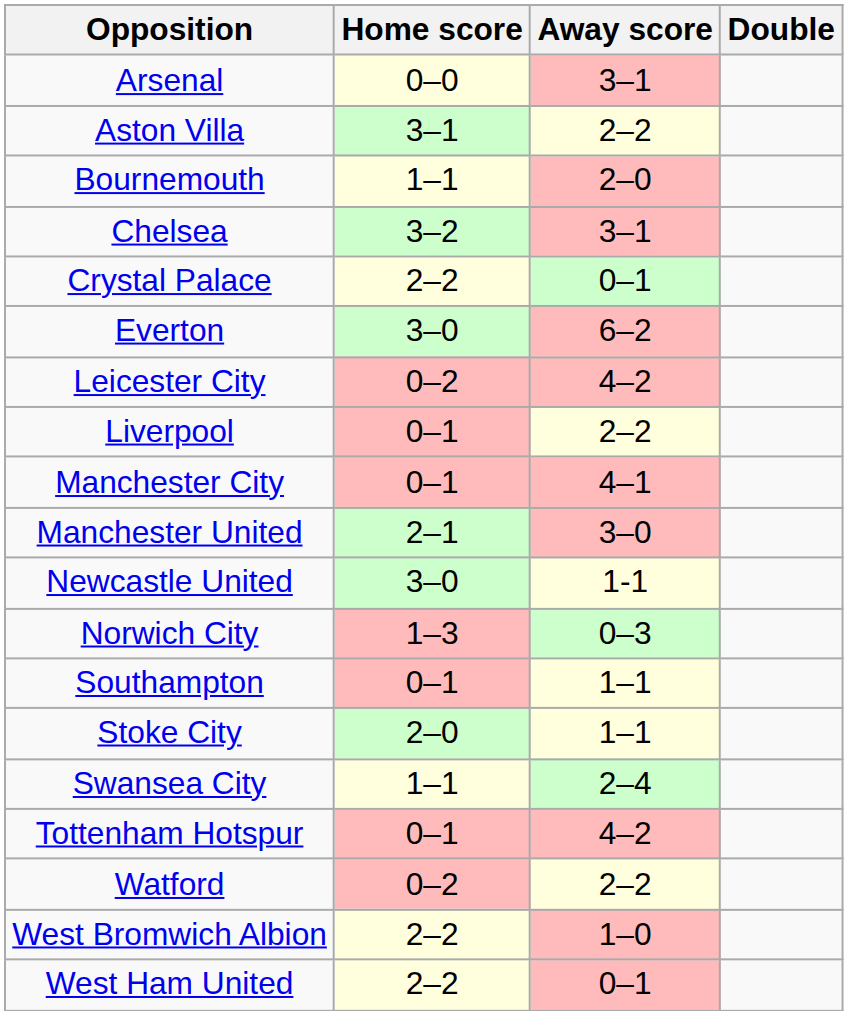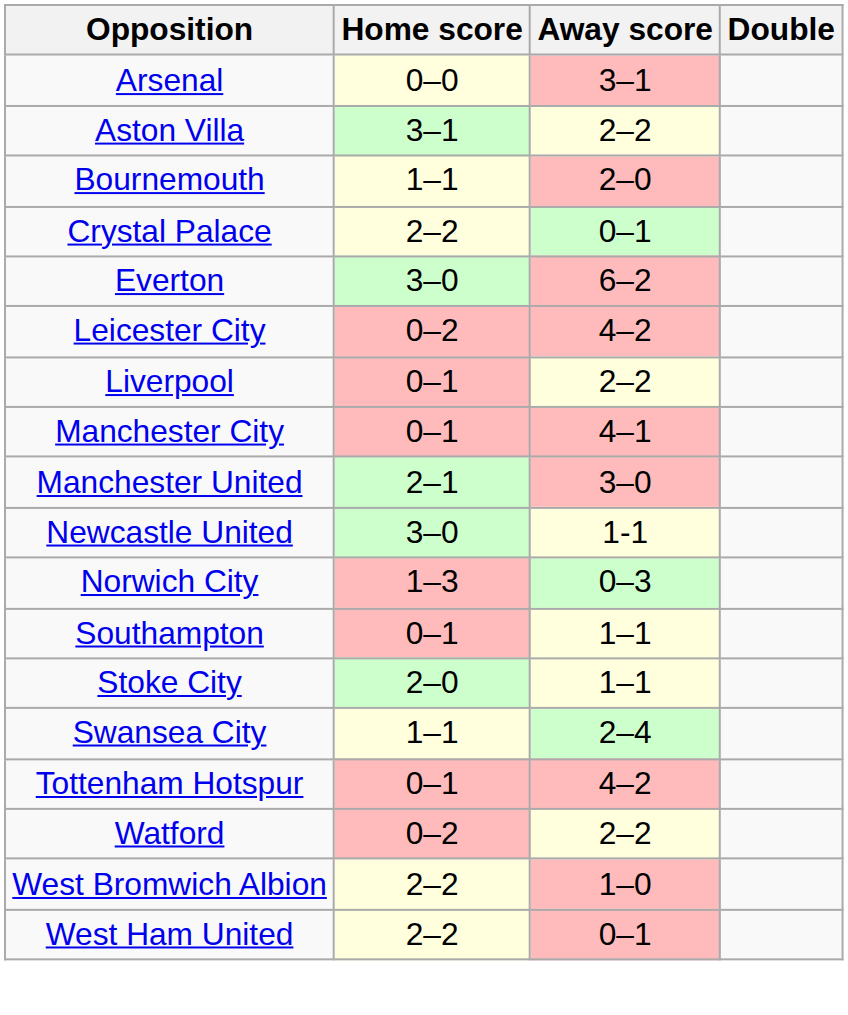 <table class="wikitable" style="text-align: center;">
 <tr>
 <th>Opposition</th>
 <th>Home score</th>
 <th>Away score</th>
 <th>Double</th>
 </tr>
 <tr>
 <td><a href='#'>Arsenal</a></td>
 <td style="background:#ffd;">0–0</td>
 <td style="background:#FFBBBB;">3–1</td>
 <td></td>
 </tr>
 <tr>
 <td><a href='#'>Aston Villa</a></td>
 <td style="background:#cfc;">3–1</td>
 <td style="background:#ffd;">2–2</td>
 <td></td>
 </tr>
 <tr>
 <td><a href='#'>Bournemouth</a></td>
 <td style="background:#ffd;">1–1</td>
 <td style="background:#FFBBBB;">2–0</td>
-<td></td>
-</tr>
-<tr>
-<td><a href='#'>Chelsea</a></td>
-<td style="background:#cfc;">3–2</td>
-<td style="background:#FFBBBB;">3–1</td>
 <td></td>
 </tr>
 <tr>
 <td><a href='#'>Crystal Palace</a></td>
 <td style="background:#ffd;">2–2</td>
 <td style="background:#cfc;">0–1</td>
 <td></td>
 </tr>
 <tr>
 <td><a href='#'>Everton</a></td>
 <td style="background:#cfc;">3–0</td>
 <td style="background:#FFBBBB;">6–2</td>
 <td></td>
 </tr>
 <tr>
 <td><a href='#'>Leicester City</a></td>
 <td style="background:#FFBBBB;">0–2</td>
 <td bgcolor=#FFBBBB>4–2</td>
 <td></td>
 </tr>
 <tr>
 <td><a href='#'>Liverpool</a></td>
 <td bgcolor=#FFBBBB>0–1</td>
 <td style="background:#ffd;">2–2</td>
 <td></td>
 </tr>
 <tr>
 <td><a href='#'>Manchester City</a></td>
 <td bgcolor=#FFBBBB>0–1</td>
 <td bgcolor=#FFBBBB>4–1</td>
 <td></td>
 </tr>
 <tr>
 <td><a href='#'>Manchester United</a></td>
 <td style="background:#cfc;">2–1</td>
 <td style="background:#FFBBBB;">3–0</td>
 <td></td>
 </tr>
 <tr>
 <td><a href='#'>Newcastle United</a></td>
 <td style="background:#cfc;">3–0</td>
 <td style="background:#ffd;">1-1</td>
 <td></td>
 </tr>
 <tr>
 <td><a href='#'>Norwich City</a></td>
 <td bgcolor=#FFBBBB>1–3</td>
 <td style="background:#cfc;">0–3</td>
 <td></td>
 </tr>
 <tr>
 <td><a href='#'>Southampton</a></td>
 <td style="background:#FFBBBB;">0–1</td>
 <td style="background:#ffd;">1–1</td>
 <td></td>
 </tr>
 <tr>
 <td><a href='#'>Stoke City</a></td>
 <td style="background:#cfc;">2–0</td>
 <td style="background:#ffd;">1–1</td>
 <td></td>
 </tr>
 <tr>
 <td><a href='#'>Swansea City</a></td>
 <td style="background:#ffd;">1–1</td>
 <td style="background:#cfc;">2–4</td>
 <td></td>
 </tr>
 <tr>
 <td><a href='#'>Tottenham Hotspur</a></td>
 <td bgcolor=#FFBBBB>0–1</td>
 <td bgcolor=#FFBBBB>4–2</td>
 <td></td>
 </tr>
 <tr>
 <td><a href='#'>Watford</a></td>
 <td style="background:#FFBBBB;">0–2</td>
 <td style="background:#ffd;">2–2</td>
 <td></td>
 </tr>
 <tr>
 <td><a href='#'>West Bromwich Albion</a></td>
 <td style="background:#ffd;">2–2</td>
 <td bgcolor=#FFBBBB>1–0</td>
 <td></td>
 </tr>
 <tr>
 <td><a href='#'>West Ham United</a></td>
 <td style="background:#ffd;">2–2</td>
 <td bgcolor=#FFBBBB>0–1</td>
 <td></td>
 </tr>
 </table>
